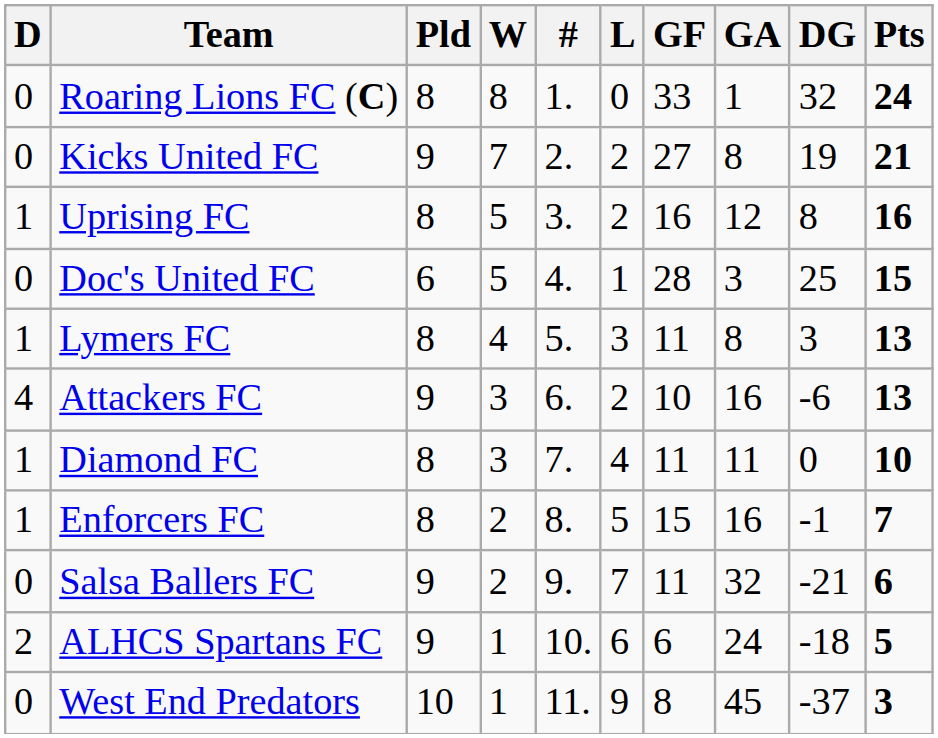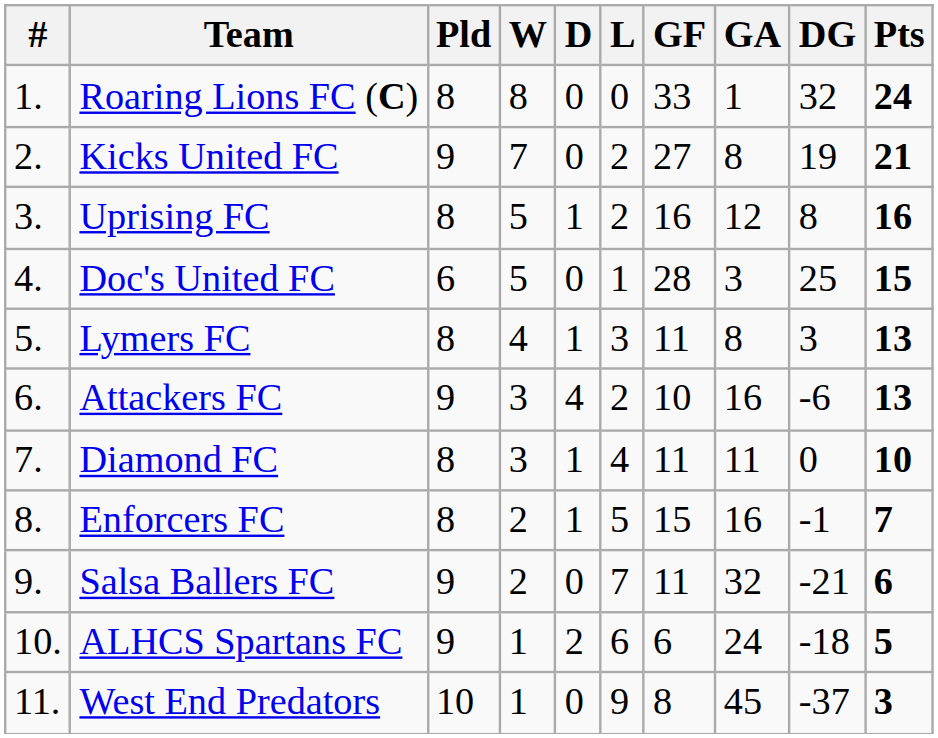 <table class="wikitable sortable">
 <tr>
-<th>D</th>
+<th>#</th>
 <th>Team</th>
 <th>Pld</th>
 <th>W</th>
-<th>#</th>
+<th>D</th>
 <th>L</th>
 <th>GF</th>
 <th>GA</th>
 <th>DG</th>
 <th>Pts</th>
 </tr>
 <tr>
-<td>0</td>
+<td>1.</td>
 <td><a href='#'>Roaring Lions FC</a> (<strong>C</strong>)</td>
 <td>8</td>
 <td>8</td>
-<td>1.</td>
+<td>0</td>
 <td>0</td>
 <td>33</td>
 <td>1</td>
 <td>32</td>
 <td><strong>24</strong></td>
 </tr>
 <tr>
-<td>0</td>
+<td>2.</td>
 <td><a href='#'>Kicks United FC</a></td>
 <td>9</td>
 <td>7</td>
-<td>2.</td>
+<td>0</td>
 <td>2</td>
 <td>27</td>
 <td>8</td>
 <td>19</td>
 <td><strong>21</strong></td>
 </tr>
 <tr>
-<td>1</td>
+<td>3.</td>
 <td><a href='#'>Uprising FC</a></td>
 <td>8</td>
 <td>5</td>
-<td>3.</td>
+<td>1</td>
 <td>2</td>
 <td>16</td>
 <td>12</td>
 <td>8</td>
 <td><strong>16</strong></td>
 </tr>
 <tr>
-<td>0</td>
+<td>4.</td>
 <td><a href='#'>Doc's United FC</a></td>
 <td>6</td>
 <td>5</td>
-<td>4.</td>
+<td>0</td>
 <td>1</td>
 <td>28</td>
 <td>3</td>
 <td>25</td>
 <td><strong>15</strong></td>
 </tr>
 <tr>
-<td>1</td>
+<td>5.</td>
 <td><a href='#'>Lymers FC</a></td>
 <td>8</td>
 <td>4</td>
-<td>5.</td>
+<td>1</td>
 <td>3</td>
 <td>11</td>
 <td>8</td>
 <td>3</td>
 <td><strong>13</strong></td>
 </tr>
 <tr>
-<td>4</td>
+<td>6.</td>
 <td><a href='#'>Attackers FC</a></td>
 <td>9</td>
 <td>3</td>
-<td>6.</td>
+<td>4</td>
 <td>2</td>
 <td>10</td>
 <td>16</td>
 <td>-6</td>
 <td><strong>13</strong></td>
 </tr>
 <tr>
-<td>1</td>
+<td>7.</td>
 <td><a href='#'>Diamond FC</a></td>
 <td>8</td>
 <td>3</td>
-<td>7.</td>
+<td>1</td>
 <td>4</td>
 <td>11</td>
 <td>11</td>
 <td>0</td>
 <td><strong>10</strong></td>
 </tr>
 <tr>
-<td>1</td>
+<td>8.</td>
 <td><a href='#'>Enforcers FC</a></td>
 <td>8</td>
 <td>2</td>
-<td>8.</td>
+<td>1</td>
 <td>5</td>
 <td>15</td>
 <td>16</td>
 <td>-1</td>
 <td><strong>7</strong></td>
 </tr>
 <tr>
-<td>0</td>
+<td>9.</td>
 <td><a href='#'>Salsa Ballers FC</a></td>
 <td>9</td>
 <td>2</td>
-<td>9.</td>
+<td>0</td>
 <td>7</td>
 <td>11</td>
 <td>32</td>
 <td>-21</td>
 <td><strong>6</strong></td>
 </tr>
 <tr>
-<td>2</td>
+<td>10.</td>
 <td><a href='#'>ALHCS Spartans FC</a></td>
 <td>9</td>
 <td>1</td>
-<td>10.</td>
+<td>2</td>
 <td>6</td>
 <td>6</td>
 <td>24</td>
 <td>-18</td>
 <td><strong>5</strong></td>
 </tr>
 <tr>
-<td>0</td>
+<td>11.</td>
 <td><a href='#'>West End Predators</a></td>
 <td>10</td>
 <td>1</td>
-<td>11.</td>
+<td>0</td>
 <td>9</td>
 <td>8</td>
 <td>45</td>
 <td>-37</td>
 <td><strong>3</strong></td>
 </tr>
 </table>
